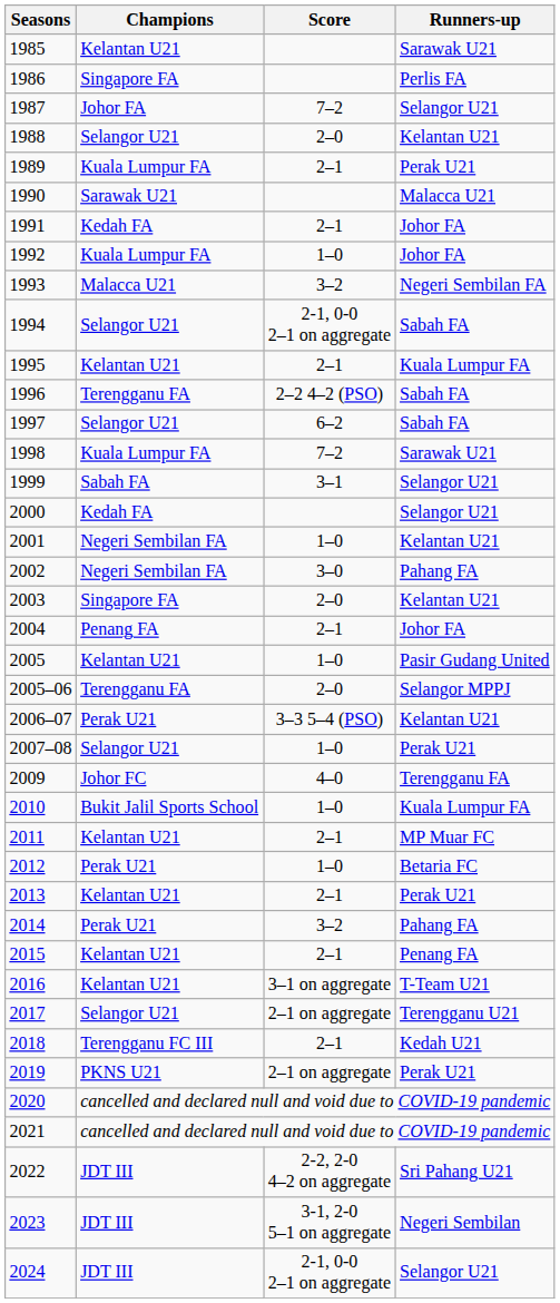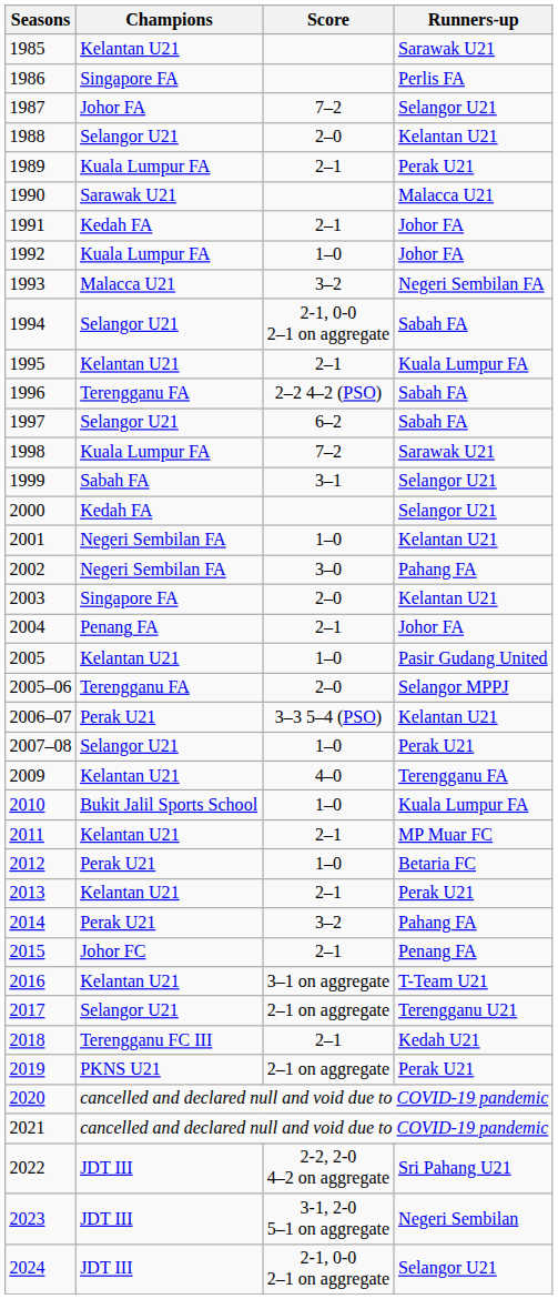 <table class="wikitable" style="font-size:85%;">
 <tr style="background:#efefef;">
 <th>Seasons</th>
 <th>Champions</th>
 <th>Score</th>
 <th>Runners-up</th>
 </tr>
 <tr>
 <td>1985</td>
 <td> <a href='#'>Kelantan U21</a></td>
 <td style="text-align:center;"></td>
 <td> <a href='#'>Sarawak U21</a></td>
 </tr>
 <tr>
 <td>1986</td>
 <td> <a href='#'>Singapore FA</a></td>
 <td style="text-align:center;"></td>
 <td> <a href='#'>Perlis FA</a></td>
 </tr>
 <tr>
 <td>1987</td>
 <td> <a href='#'>Johor FA</a></td>
 <td style="text-align:center;">7–2</td>
 <td> <a href='#'>Selangor U21</a></td>
 </tr>
 <tr>
 <td>1988</td>
 <td> <a href='#'>Selangor U21</a></td>
 <td style="text-align:center;">2–0</td>
 <td> <a href='#'>Kelantan U21</a></td>
 </tr>
 <tr>
 <td>1989</td>
 <td> <a href='#'>Kuala Lumpur FA</a></td>
 <td style="text-align:center;">2–1</td>
 <td> <a href='#'>Perak U21</a></td>
 </tr>
 <tr>
 <td>1990</td>
 <td> <a href='#'>Sarawak U21</a></td>
 <td style="text-align:center;"></td>
 <td> <a href='#'>Malacca U21</a></td>
 </tr>
 <tr>
 <td>1991</td>
 <td> <a href='#'>Kedah FA</a></td>
 <td style="text-align:center;">2–1</td>
 <td> <a href='#'>Johor FA</a></td>
 </tr>
 <tr>
 <td>1992</td>
 <td> <a href='#'>Kuala Lumpur FA</a></td>
 <td style="text-align:center;">1–0 </td>
 <td> <a href='#'>Johor FA</a></td>
 </tr>
 <tr>
 <td>1993</td>
 <td> <a href='#'>Malacca U21</a></td>
 <td style="text-align:center;">3–2</td>
 <td> <a href='#'>Negeri Sembilan FA</a></td>
 </tr>
 <tr>
 <td>1994</td>
 <td> <a href='#'>Selangor U21</a></td>
 <td style="text-align:center;">2-1, 0-0<br>2–1 on aggregate</td>
 <td> <a href='#'>Sabah FA</a></td>
 </tr>
 <tr>
 <td>1995</td>
 <td> <a href='#'>Kelantan U21</a></td>
 <td style="text-align:center;">2–1</td>
 <td> <a href='#'>Kuala Lumpur FA</a></td>
 </tr>
 <tr>
 <td>1996</td>
 <td> <a href='#'>Terengganu FA</a></td>
 <td style="text-align:center;">2–2  4–2 (<a href='#'>PSO</a>)</td>
 <td> <a href='#'>Sabah FA</a></td>
 </tr>
 <tr>
 <td>1997</td>
 <td> <a href='#'>Selangor U21</a></td>
 <td style="text-align:center;">6–2</td>
 <td> <a href='#'>Sabah FA</a></td>
 </tr>
 <tr>
 <td>1998</td>
 <td> <a href='#'>Kuala Lumpur FA</a></td>
 <td style="text-align:center;">7–2</td>
 <td> <a href='#'>Sarawak U21</a></td>
 </tr>
 <tr>
 <td>1999</td>
 <td> <a href='#'>Sabah FA</a></td>
 <td style="text-align:center;">3–1</td>
 <td> <a href='#'>Selangor U21</a></td>
 </tr>
 <tr>
 <td>2000</td>
 <td> <a href='#'>Kedah FA</a></td>
 <td style="text-align:center;"></td>
 <td> <a href='#'>Selangor U21</a></td>
 </tr>
 <tr>
 <td>2001</td>
 <td> <a href='#'>Negeri Sembilan FA</a></td>
 <td style="text-align:center;">1–0</td>
 <td> <a href='#'>Kelantan U21</a></td>
 </tr>
 <tr>
 <td>2002</td>
 <td> <a href='#'>Negeri Sembilan FA</a></td>
 <td style="text-align:center;">3–0</td>
 <td> <a href='#'>Pahang FA</a></td>
 </tr>
 <tr>
 <td>2003</td>
 <td> <a href='#'>Singapore FA</a></td>
 <td style="text-align:center;">2–0</td>
 <td> <a href='#'>Kelantan U21</a></td>
 </tr>
 <tr>
 <td>2004</td>
 <td> <a href='#'>Penang FA</a></td>
 <td style="text-align:center;">2–1</td>
 <td> <a href='#'>Johor FA</a></td>
 </tr>
 <tr>
 <td>2005</td>
 <td> <a href='#'>Kelantan U21</a></td>
 <td style="text-align:center;">1–0</td>
 <td> <a href='#'>Pasir Gudang United</a></td>
 </tr>
 <tr>
 <td>2005–06</td>
 <td> <a href='#'>Terengganu FA</a></td>
 <td style="text-align:center;">2–0</td>
 <td><a href='#'>Selangor MPPJ</a></td>
 </tr>
 <tr>
 <td>2006–07</td>
 <td> <a href='#'>Perak U21</a></td>
 <td style="text-align:center;">3–3  5–4 (<a href='#'>PSO</a>)</td>
 <td> <a href='#'>Kelantan U21</a></td>
 </tr>
 <tr>
 <td>2007–08</td>
 <td> <a href='#'>Selangor U21</a></td>
 <td style="text-align:center;">1–0</td>
 <td> <a href='#'>Perak U21</a></td>
 </tr>
 <tr>
 <td>2009</td>
-<td> <a href='#'>Johor FC</a></td>
+<td> <a href='#'>Kelantan U21</a></td>
 <td style="text-align:center;">4–0</td>
 <td> <a href='#'>Terengganu FA</a></td>
 </tr>
 <tr>
 <td><a href='#'>2010</a></td>
 <td> <a href='#'>Bukit Jalil Sports School</a></td>
 <td style="text-align:center;">1–0</td>
 <td> <a href='#'>Kuala Lumpur FA</a></td>
 </tr>
 <tr>
 <td><a href='#'>2011</a></td>
 <td> <a href='#'>Kelantan U21</a></td>
 <td style="text-align:center;">2–1 </td>
 <td> <a href='#'>MP Muar FC</a></td>
 </tr>
 <tr>
 <td><a href='#'>2012</a></td>
 <td> <a href='#'>Perak U21</a></td>
 <td style="text-align:center;">1–0</td>
 <td> <a href='#'>Betaria FC</a></td>
 </tr>
 <tr>
 <td><a href='#'>2013</a></td>
 <td> <a href='#'>Kelantan U21</a></td>
 <td style="text-align:center;">2–1</td>
 <td> <a href='#'>Perak U21</a></td>
 </tr>
 <tr>
 <td><a href='#'>2014</a></td>
 <td> <a href='#'>Perak U21</a></td>
 <td style="text-align:center;">3–2</td>
 <td> <a href='#'>Pahang FA</a></td>
 </tr>
 <tr>
 <td><a href='#'>2015</a></td>
-<td> <a href='#'>Kelantan U21</a></td>
+<td> <a href='#'>Johor FC</a></td>
 <td style="text-align:center;">2–1</td>
 <td> <a href='#'>Penang FA</a></td>
 </tr>
 <tr>
 <td><a href='#'>2016</a></td>
 <td> <a href='#'>Kelantan U21</a></td>
 <td style="text-align:center;">3–1 on aggregate</td>
 <td> <a href='#'>T-Team U21</a></td>
 </tr>
 <tr>
 <td><a href='#'>2017</a></td>
 <td> <a href='#'>Selangor U21</a></td>
 <td style="text-align:center;">2–1 on aggregate</td>
 <td> <a href='#'>Terengganu U21</a></td>
 </tr>
 <tr>
 <td><a href='#'>2018</a></td>
 <td> <a href='#'>Terengganu FC III</a></td>
 <td style="text-align:center;">2–1 </td>
 <td> <a href='#'>Kedah U21</a></td>
 </tr>
 <tr>
 <td><a href='#'>2019</a></td>
 <td> <a href='#'>PKNS U21</a></td>
 <td style="text-align:center;">2–1 on aggregate</td>
 <td> <a href='#'>Perak U21</a></td>
 </tr>
 <tr>
 <td><a href='#'>2020</a></td>
 <td colspan=4 align=center><em>cancelled and declared null and void due to <a href='#'>COVID-19 pandemic</a></em></td>
 </tr>
 <tr>
 <td>2021</td>
 <td colspan=4 align=center><em>cancelled and declared null and void due to <a href='#'>COVID-19 pandemic</a></em></td>
 </tr>
 <tr>
 <td>2022</td>
 <td> <a href='#'>JDT III</a></td>
 <td style="text-align:center;">2-2, 2-0<br>4–2 on aggregate</td>
 <td> <a href='#'>Sri Pahang U21</a></td>
 </tr>
 <tr>
 <td><a href='#'>2023</a></td>
 <td> <a href='#'>JDT III</a></td>
 <td style="text-align:center;">3-1, 2-0<br>5–1 on aggregate</td>
 <td> <a href='#'>Negeri Sembilan</a></td>
 </tr>
 <tr>
 <td><a href='#'>2024</a></td>
 <td> <a href='#'>JDT III</a></td>
 <td style="text-align:center;">2-1, 0-0<br>2–1 on aggregate</td>
 <td> <a href='#'>Selangor U21</a></td>
 </tr>
 </table>
